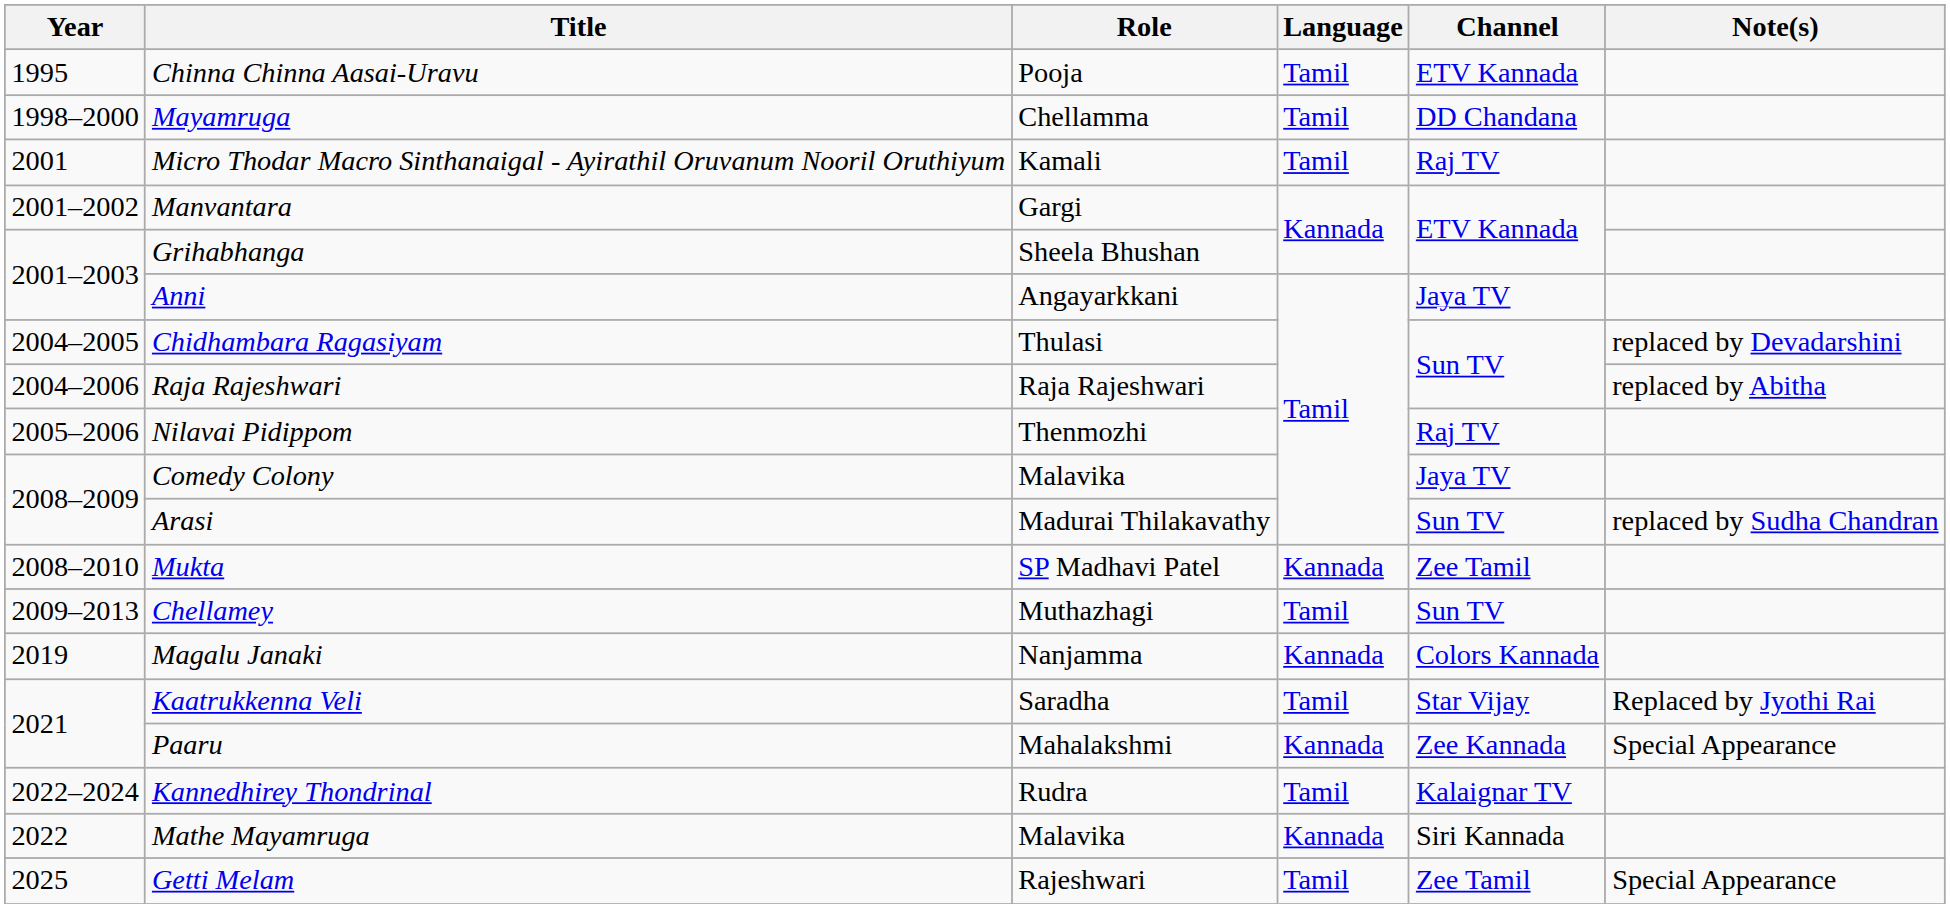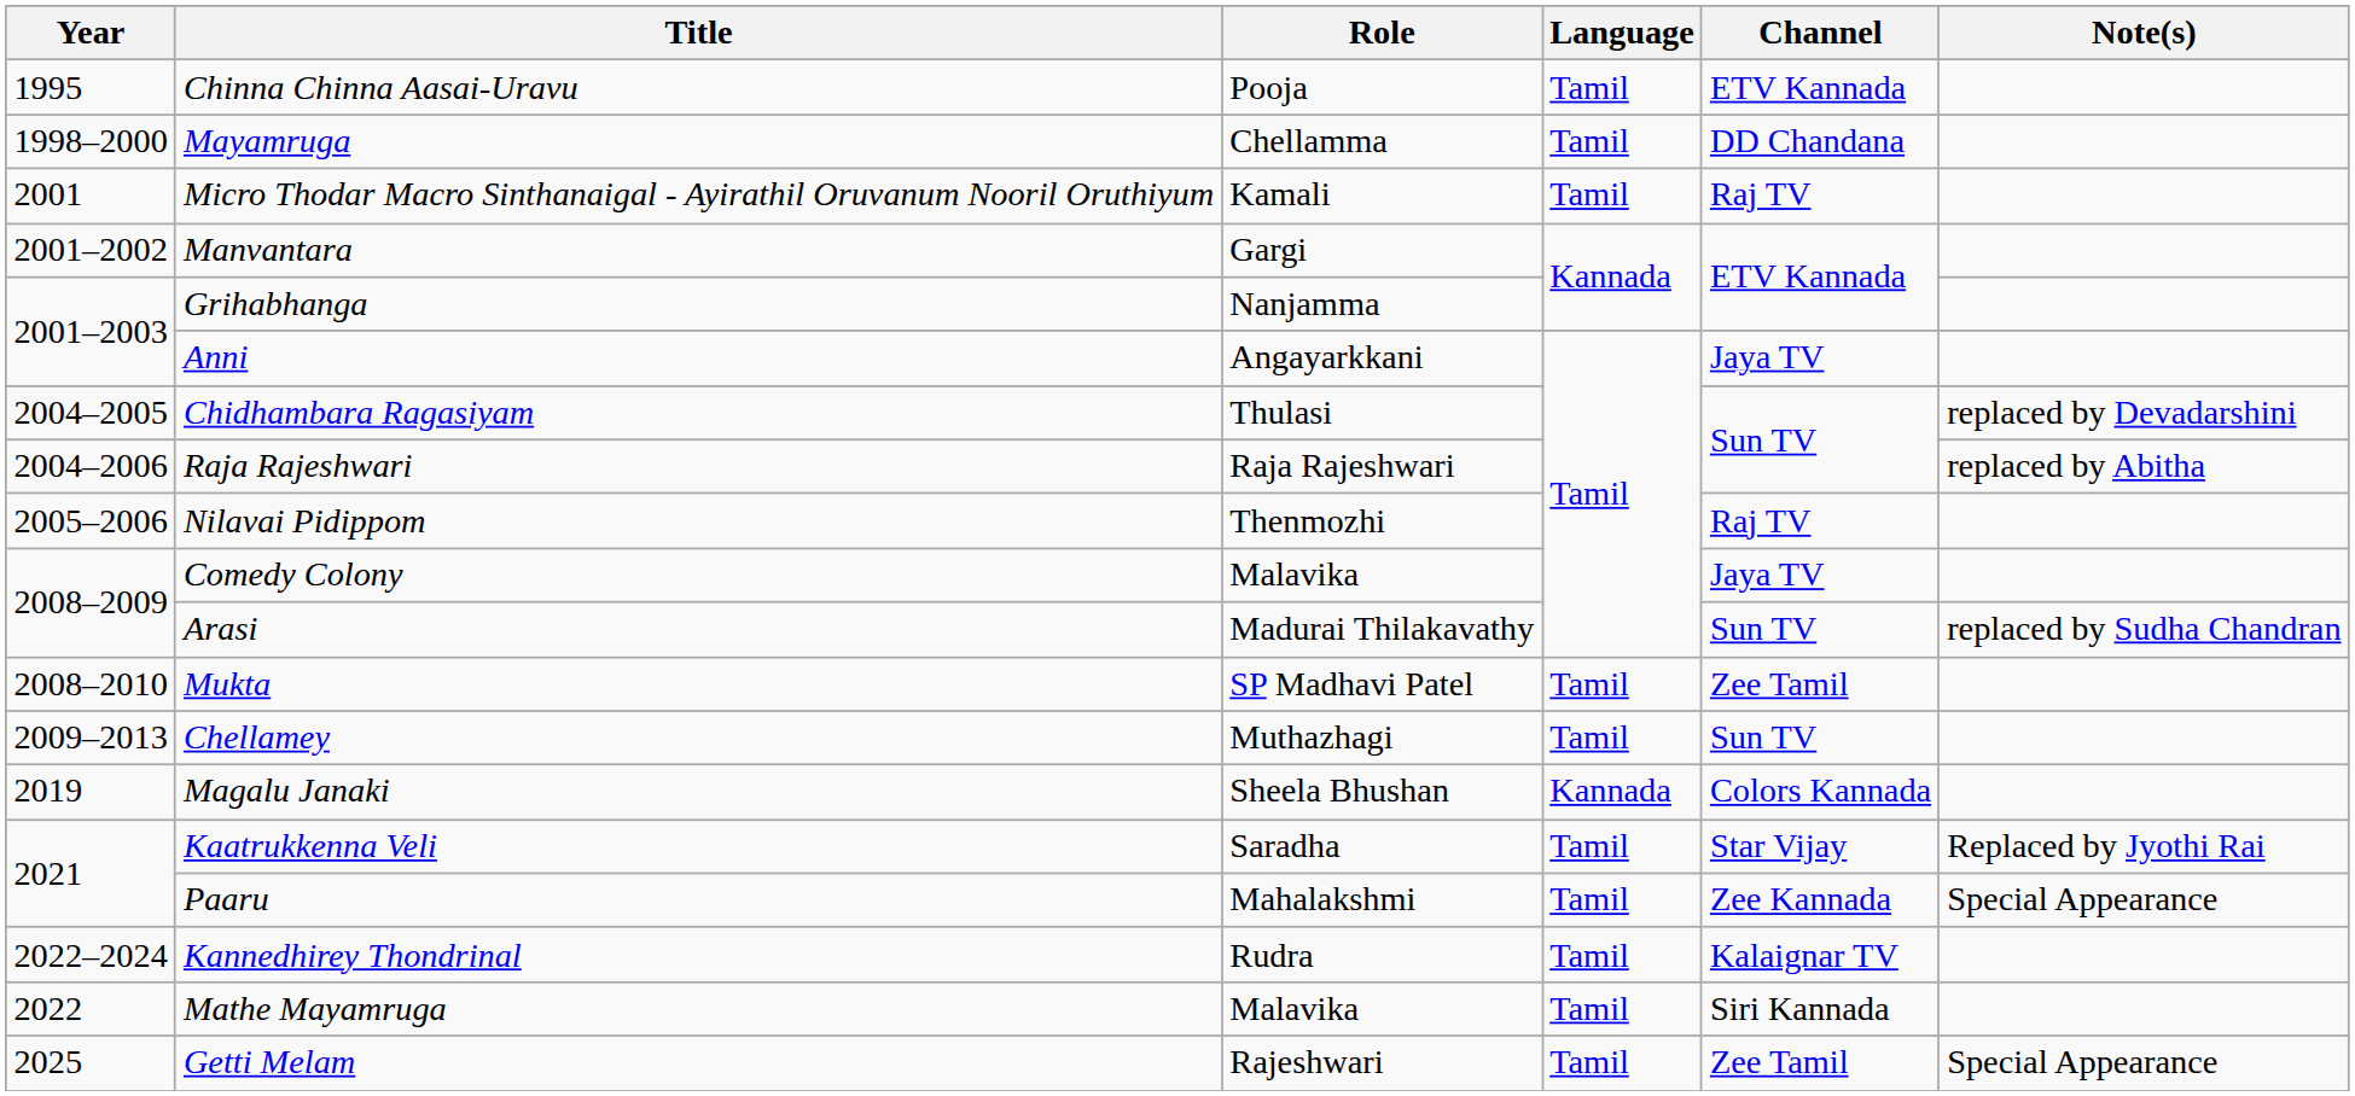 <table class="wikitable">
 <tr>
 <th>Year</th>
 <th>Title</th>
 <th>Role</th>
 <th>Language</th>
 <th>Channel</th>
 <th>Note(s)</th>
 </tr>
 <tr>
 <td>1995</td>
 <td><em>Chinna Chinna Aasai-Uravu</em></td>
 <td>Pooja</td>
 <td><a href='#'>Tamil</a></td>
 <td><a href='#'>ETV Kannada</a></td>
 <td></td>
 </tr>
 <tr>
 <td>1998–2000</td>
 <td><em><a href='#'>Mayamruga</a></em></td>
 <td>Chellamma</td>
 <td><a href='#'>Tamil</a></td>
 <td><a href='#'>DD Chandana</a></td>
 <td></td>
 </tr>
 <tr>
 <td>2001</td>
 <td><em>Micro Thodar Macro Sinthanaigal - Ayirathil Oruvanum Nooril Oruthiyum</em></td>
 <td>Kamali</td>
 <td><a href='#'>Tamil</a></td>
 <td><a href='#'>Raj TV</a></td>
 <td></td>
 </tr>
 <tr>
 <td>2001–2002</td>
 <td><em>Manvantara</em></td>
 <td>Gargi</td>
 <td rowspan="2"><a href='#'>Kannada</a></td>
 <td rowspan="2"><a href='#'>ETV Kannada</a></td>
 <td></td>
 </tr>
 <tr>
 <td rowspan="2">2001–2003</td>
 <td><em>Grihabhanga</em></td>
-<td>Sheela Bhushan</td>
+<td>Nanjamma</td>
 </tr>
 <tr>
 <td><em><a href='#'>Anni</a></em></td>
 <td>Angayarkkani</td>
 <td rowspan="6"><a href='#'>Tamil</a></td>
 <td><a href='#'>Jaya TV</a></td>
 <td></td>
 </tr>
 <tr>
 <td>2004–2005</td>
 <td><em><a href='#'>Chidhambara Ragasiyam</a></em></td>
 <td>Thulasi</td>
 <td rowspan="2"><a href='#'>Sun TV</a></td>
 <td>replaced by <a href='#'>Devadarshini</a></td>
 </tr>
 <tr>
 <td>2004–2006</td>
 <td><em>Raja Rajeshwari</em></td>
 <td>Raja Rajeshwari</td>
 <td>replaced by <a href='#'>Abitha</a></td>
 </tr>
 <tr>
 <td>2005–2006</td>
 <td><em>Nilavai Pidippom</em></td>
 <td>Thenmozhi</td>
 <td><a href='#'>Raj TV</a></td>
 <td></td>
 </tr>
 <tr>
 <td rowspan="2">2008–2009</td>
 <td><em>Comedy Colony</em></td>
 <td>Malavika</td>
 <td><a href='#'>Jaya TV</a></td>
 <td></td>
 </tr>
 <tr>
 <td><em>Arasi</em></td>
 <td>Madurai Thilakavathy</td>
 <td><a href='#'>Sun TV</a></td>
 <td>replaced by <a href='#'>Sudha Chandran</a></td>
 </tr>
 <tr>
 <td>2008–2010</td>
 <td><em><a href='#'>Mukta</a></em></td>
 <td><a href='#'>SP</a> Madhavi Patel</td>
-<td><a href='#'>Kannada</a></td>
+<td><a href='#'>Tamil</a></td>
 <td><a href='#'>Zee Tamil</a></td>
 <td></td>
 </tr>
 <tr>
 <td>2009–2013</td>
 <td><em><a href='#'>Chellamey</a></em></td>
 <td>Muthazhagi</td>
 <td><a href='#'>Tamil</a></td>
 <td><a href='#'>Sun TV</a></td>
 <td></td>
 </tr>
 <tr>
 <td>2019</td>
 <td><em>Magalu Janaki</em></td>
-<td>Nanjamma</td>
+<td>Sheela Bhushan</td>
 <td><a href='#'>Kannada</a></td>
 <td><a href='#'>Colors Kannada</a></td>
 <td></td>
 </tr>
 <tr>
 <td rowspan="2">2021</td>
 <td><a href='#'><em>Kaatrukkenna Veli</em></a></td>
 <td>Saradha</td>
 <td><a href='#'>Tamil</a></td>
 <td><a href='#'>Star Vijay</a></td>
 <td>Replaced by <a href='#'>Jyothi Rai</a></td>
 </tr>
 <tr>
 <td><em>Paaru</em></td>
 <td>Mahalakshmi</td>
-<td><a href='#'>Kannada</a></td>
+<td><a href='#'>Tamil</a></td>
 <td><a href='#'>Zee Kannada</a></td>
 <td>Special Appearance</td>
 </tr>
 <tr>
 <td>2022–2024</td>
 <td><em><a href='#'>Kannedhirey Thondrinal</a></em></td>
 <td>Rudra</td>
 <td><a href='#'>Tamil</a></td>
 <td><a href='#'>Kalaignar TV</a></td>
 <td></td>
 </tr>
 <tr>
 <td>2022</td>
 <td><em>Mathe Mayamruga</em></td>
 <td>Malavika</td>
-<td><a href='#'>Kannada</a></td>
+<td><a href='#'>Tamil</a></td>
 <td>Siri Kannada</td>
 <td></td>
 </tr>
 <tr>
 <td>2025</td>
 <td><em><a href='#'>Getti Melam</a></em></td>
 <td>Rajeshwari</td>
 <td><a href='#'>Tamil</a></td>
 <td><a href='#'>Zee Tamil</a></td>
 <td>Special Appearance</td>
 </tr>
 </table>
